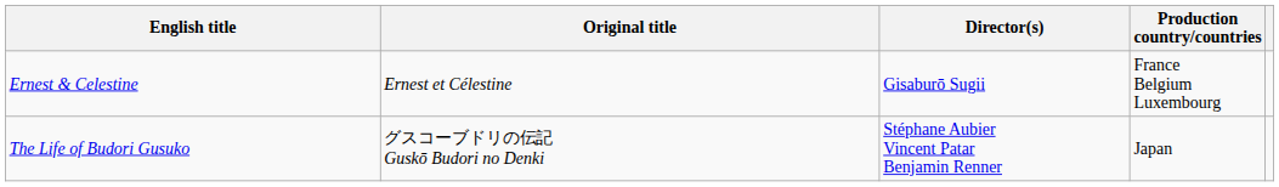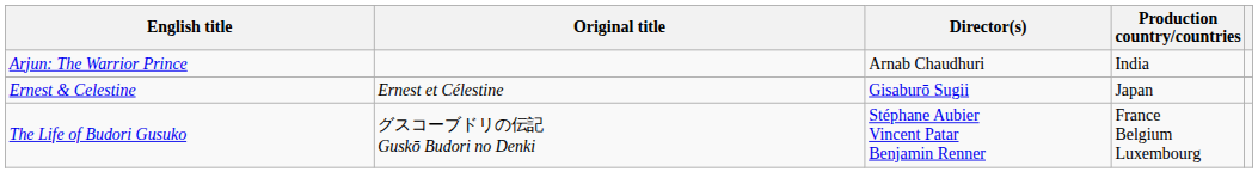 <table class="sortable wikitable" width="95%" cellpadding="5">
 <tr>
 <th width="30%">English title</th>
 <th width="40%">Original title</th>
 <th width="20%">Director(s)</th>
 <th width="10%">Production country/countries</th>
 <th width="3%"></th>
 </tr>
 <tr>
+<td><em><a href='#'>Arjun: The Warrior Prince</a></em></td>
+<td></td>
+<td>Arnab Chaudhuri</td>
+<td>India</td>
+<td></td>
+</tr>
+<tr>
 <td><em><a href='#'>Ernest & Celestine</a></em></td>
 <td><em>Ernest et Célestine</em></td>
 <td><a href='#'>Gisaburō Sugii</a></td>
-<td>France<br>Belgium<br>Luxembourg</td>
+<td>Japan</td>
 <td></td>
 </tr>
 <tr>
 <td><em><a href='#'>The Life of Budori Gusuko</a></em></td>
 <td>グスコーブドリの伝記<br><em>Guskō Budori no Denki</em></td>
 <td><a href='#'>Stéphane Aubier</a><br><a href='#'>Vincent Patar</a><br><a href='#'>Benjamin Renner</a></td>
-<td>Japan</td>
+<td>France<br>Belgium<br>Luxembourg</td>
 <td></td>
 </tr>
 </table>
